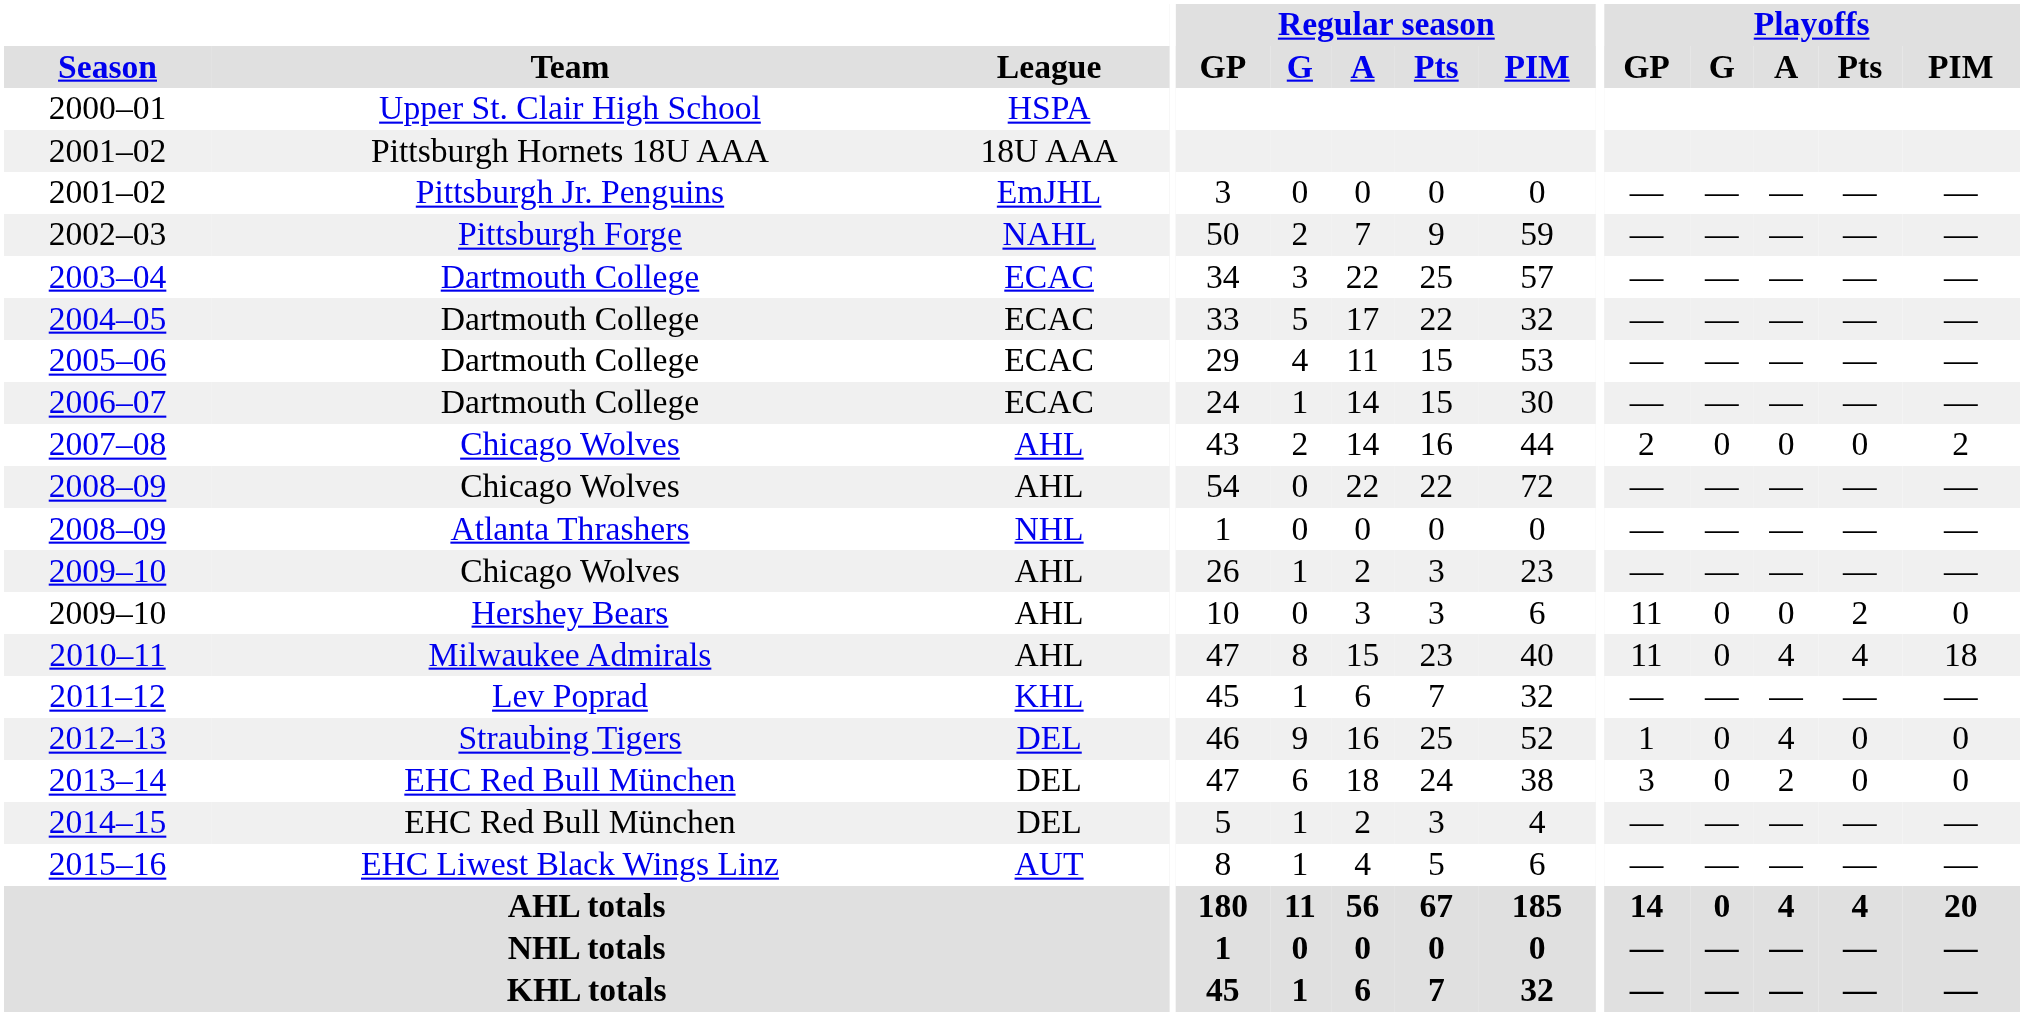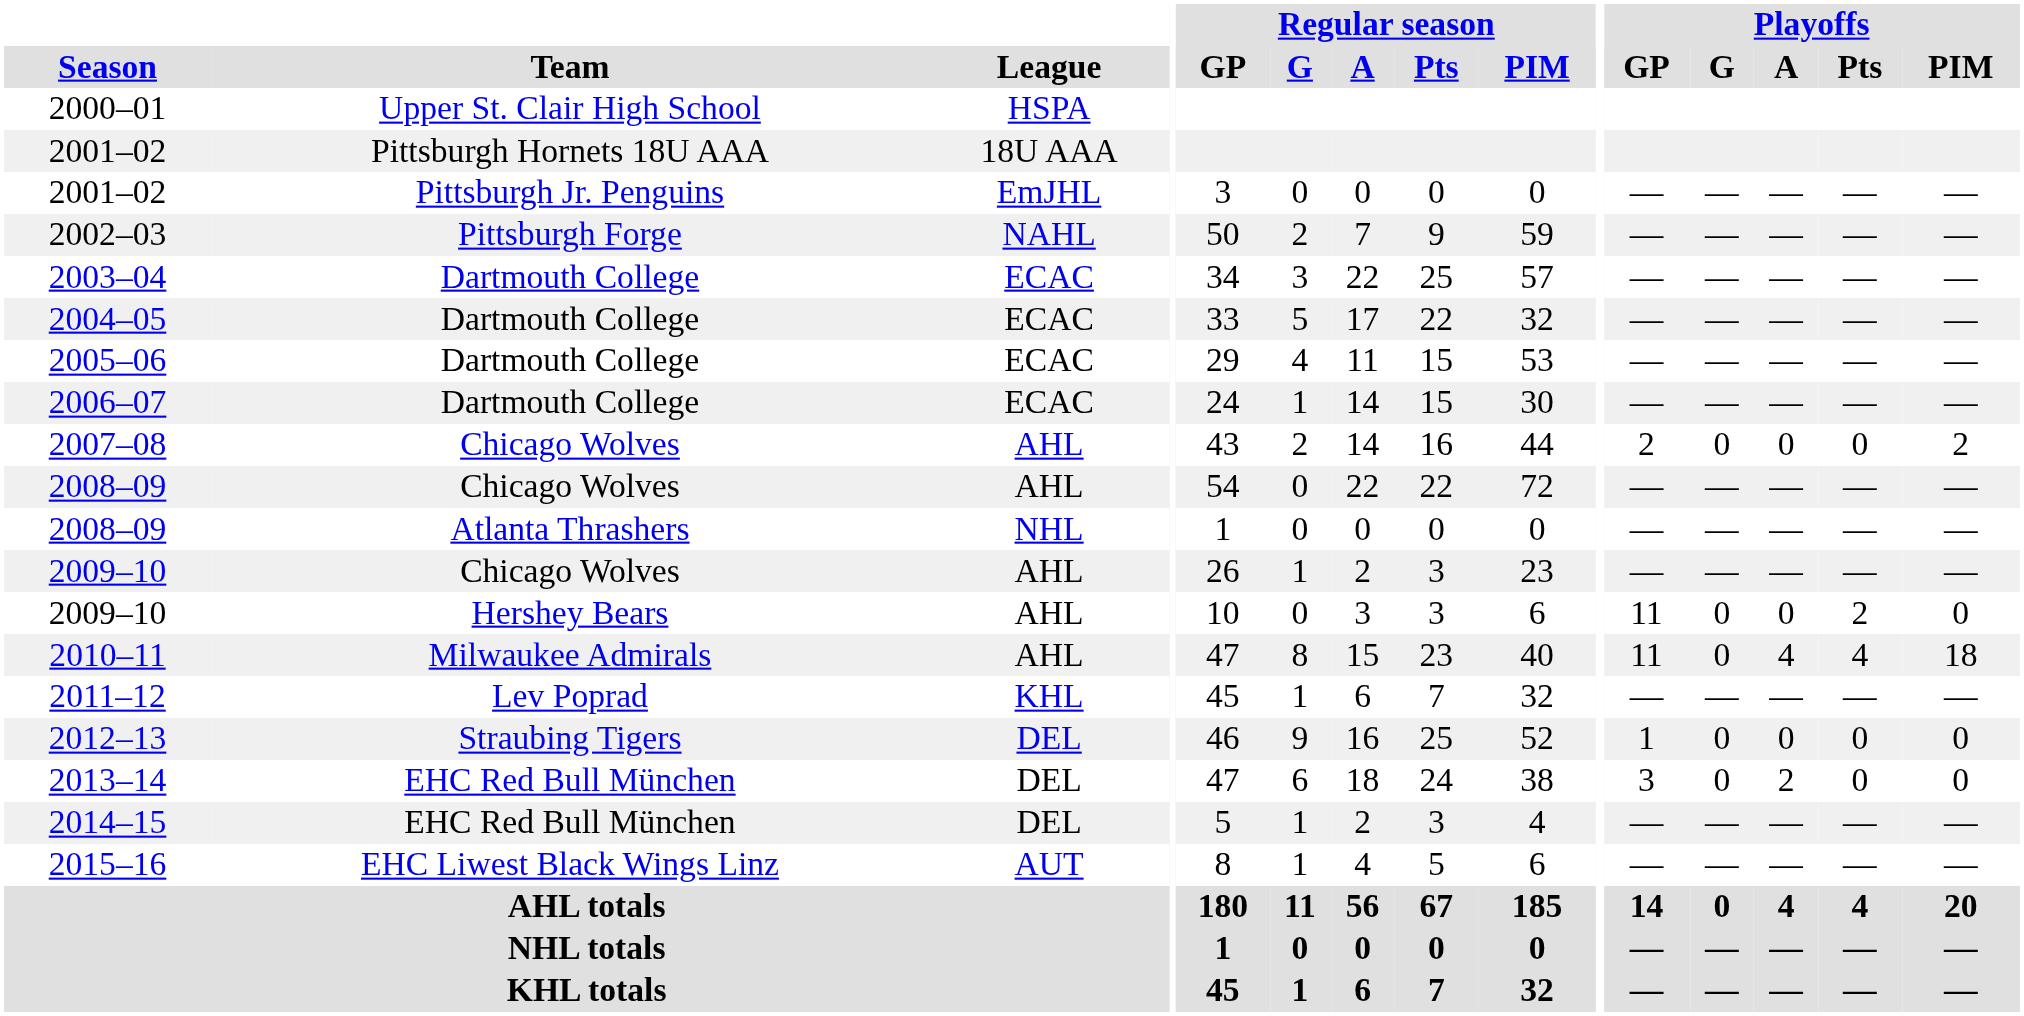 <table border="0" cellpadding="1" cellspacing="0" style="text-align:center; width:60em">
 <tr bgcolor="#e0e0e0">
 <th colspan="3"  bgcolor="#ffffff"></th>
 <th rowspan="99" bgcolor="#ffffff"></th>
 <th colspan="5"><a href='#'>Regular season</a></th>
 <th rowspan="99" bgcolor="#ffffff"></th>
 <th colspan="5"><a href='#'>Playoffs</a></th>
 </tr>
 <tr bgcolor="#e0e0e0">
 <th><a href='#'>Season</a></th>
 <th>Team</th>
 <th>League</th>
 <th>GP</th>
 <th><a href='#'>G</a></th>
 <th><a href='#'>A</a></th>
 <th><a href='#'>Pts</a></th>
 <th><a href='#'>PIM</a></th>
 <th>GP</th>
 <th>G</th>
 <th>A</th>
 <th>Pts</th>
 <th>PIM</th>
 </tr>
 <tr>
 <td>2000–01</td>
 <td><a href='#'>Upper St. Clair High School</a></td>
 <td><a href='#'>HSPA</a></td>
 </tr>
 <tr bgcolor="#f0f0f0">
 <td>2001–02</td>
 <td>Pittsburgh Hornets 18U AAA</td>
 <td>18U AAA</td>
 <td></td>
 <td></td>
 <td></td>
 <td></td>
 <td></td>
 <td></td>
 <td></td>
 <td></td>
 <td></td>
 <td></td>
 </tr>
 <tr>
 <td>2001–02</td>
 <td><a href='#'>Pittsburgh Jr. Penguins</a></td>
 <td><a href='#'>EmJHL</a></td>
 <td>3</td>
 <td>0</td>
 <td>0</td>
 <td>0</td>
 <td>0</td>
 <td>—</td>
 <td>—</td>
 <td>—</td>
 <td>—</td>
 <td>—</td>
 </tr>
 <tr bgcolor="#f0f0f0">
 <td>2002–03</td>
 <td><a href='#'>Pittsburgh Forge</a></td>
 <td><a href='#'>NAHL</a></td>
 <td>50</td>
 <td>2</td>
 <td>7</td>
 <td>9</td>
 <td>59</td>
 <td>—</td>
 <td>—</td>
 <td>—</td>
 <td>—</td>
 <td>—</td>
 </tr>
 <tr>
 <td><a href='#'>2003–04</a></td>
 <td><a href='#'>Dartmouth College</a></td>
 <td><a href='#'>ECAC</a></td>
 <td>34</td>
 <td>3</td>
 <td>22</td>
 <td>25</td>
 <td>57</td>
 <td>—</td>
 <td>—</td>
 <td>—</td>
 <td>—</td>
 <td>—</td>
 </tr>
 <tr bgcolor="#f0f0f0">
 <td><a href='#'>2004–05</a></td>
 <td>Dartmouth College</td>
 <td>ECAC</td>
 <td>33</td>
 <td>5</td>
 <td>17</td>
 <td>22</td>
 <td>32</td>
 <td>—</td>
 <td>—</td>
 <td>—</td>
 <td>—</td>
 <td>—</td>
 </tr>
 <tr>
 <td><a href='#'>2005–06</a></td>
 <td>Dartmouth College</td>
 <td>ECAC</td>
 <td>29</td>
 <td>4</td>
 <td>11</td>
 <td>15</td>
 <td>53</td>
 <td>—</td>
 <td>—</td>
 <td>—</td>
 <td>—</td>
 <td>—</td>
 </tr>
 <tr bgcolor="#f0f0f0">
 <td><a href='#'>2006–07</a></td>
 <td>Dartmouth College</td>
 <td>ECAC</td>
 <td>24</td>
 <td>1</td>
 <td>14</td>
 <td>15</td>
 <td>30</td>
 <td>—</td>
 <td>—</td>
 <td>—</td>
 <td>—</td>
 <td>—</td>
 </tr>
 <tr>
 <td><a href='#'>2007–08</a></td>
 <td><a href='#'>Chicago Wolves</a></td>
 <td><a href='#'>AHL</a></td>
 <td>43</td>
 <td>2</td>
 <td>14</td>
 <td>16</td>
 <td>44</td>
 <td>2</td>
 <td>0</td>
 <td>0</td>
 <td>0</td>
 <td>2</td>
 </tr>
 <tr bgcolor="#f0f0f0">
 <td><a href='#'>2008–09</a></td>
 <td>Chicago Wolves</td>
 <td>AHL</td>
 <td>54</td>
 <td>0</td>
 <td>22</td>
 <td>22</td>
 <td>72</td>
 <td>—</td>
 <td>—</td>
 <td>—</td>
 <td>—</td>
 <td>—</td>
 </tr>
 <tr>
 <td><a href='#'>2008–09</a></td>
 <td><a href='#'>Atlanta Thrashers</a></td>
 <td><a href='#'>NHL</a></td>
 <td>1</td>
 <td>0</td>
 <td>0</td>
 <td>0</td>
 <td>0</td>
 <td>—</td>
 <td>—</td>
 <td>—</td>
 <td>—</td>
 <td>—</td>
 </tr>
 <tr bgcolor="#f0f0f0">
 <td><a href='#'>2009–10</a></td>
 <td>Chicago Wolves</td>
 <td>AHL</td>
 <td>26</td>
 <td>1</td>
 <td>2</td>
 <td>3</td>
 <td>23</td>
 <td>—</td>
 <td>—</td>
 <td>—</td>
 <td>—</td>
 <td>—</td>
 </tr>
 <tr>
 <td>2009–10</td>
 <td><a href='#'>Hershey Bears</a></td>
 <td>AHL</td>
 <td>10</td>
 <td>0</td>
 <td>3</td>
 <td>3</td>
 <td>6</td>
 <td>11</td>
 <td>0</td>
 <td>0</td>
 <td>2</td>
 <td>0</td>
 </tr>
 <tr bgcolor="#f0f0f0">
 <td><a href='#'>2010–11</a></td>
 <td><a href='#'>Milwaukee Admirals</a></td>
 <td>AHL</td>
 <td>47</td>
 <td>8</td>
 <td>15</td>
 <td>23</td>
 <td>40</td>
 <td>11</td>
 <td>0</td>
 <td>4</td>
 <td>4</td>
 <td>18</td>
 </tr>
 <tr>
 <td><a href='#'>2011–12</a></td>
 <td><a href='#'>Lev Poprad</a></td>
 <td><a href='#'>KHL</a></td>
 <td>45</td>
 <td>1</td>
 <td>6</td>
 <td>7</td>
 <td>32</td>
 <td>—</td>
 <td>—</td>
 <td>—</td>
 <td>—</td>
 <td>—</td>
 </tr>
 <tr bgcolor="#f0f0f0">
 <td><a href='#'>2012–13</a></td>
 <td><a href='#'>Straubing Tigers</a></td>
 <td><a href='#'>DEL</a></td>
 <td>46</td>
 <td>9</td>
 <td>16</td>
 <td>25</td>
 <td>52</td>
 <td>1</td>
 <td>0</td>
-<td>4</td>
+<td>0</td>
 <td>0</td>
 <td>0</td>
 </tr>
 <tr>
 <td><a href='#'>2013–14</a></td>
 <td><a href='#'>EHC Red Bull München</a></td>
 <td>DEL</td>
 <td>47</td>
 <td>6</td>
 <td>18</td>
 <td>24</td>
 <td>38</td>
 <td>3</td>
 <td>0</td>
 <td>2</td>
 <td>0</td>
 <td>0</td>
 </tr>
 <tr bgcolor="#f0f0f0">
 <td><a href='#'>2014–15</a></td>
 <td>EHC Red Bull München</td>
 <td>DEL</td>
 <td>5</td>
 <td>1</td>
 <td>2</td>
 <td>3</td>
 <td>4</td>
 <td>—</td>
 <td>—</td>
 <td>—</td>
 <td>—</td>
 <td>—</td>
 </tr>
 <tr>
 <td><a href='#'>2015–16</a></td>
 <td><a href='#'>EHC Liwest Black Wings Linz</a></td>
 <td><a href='#'>AUT</a></td>
 <td>8</td>
 <td>1</td>
 <td>4</td>
 <td>5</td>
 <td>6</td>
 <td>—</td>
 <td>—</td>
 <td>—</td>
 <td>—</td>
 <td>—</td>
 </tr>
 <tr bgcolor="#e0e0e0">
 <th colspan="3">AHL totals</th>
 <th>180</th>
 <th>11</th>
 <th>56</th>
 <th>67</th>
 <th>185</th>
 <th>14</th>
 <th>0</th>
 <th>4</th>
 <th>4</th>
 <th>20</th>
 </tr>
 <tr bgcolor="#e0e0e0">
 <th colspan="3">NHL totals</th>
 <th>1</th>
 <th>0</th>
 <th>0</th>
 <th>0</th>
 <th>0</th>
 <th>—</th>
 <th>—</th>
 <th>—</th>
 <th>—</th>
 <th>—</th>
 </tr>
 <tr bgcolor="#e0e0e0">
 <th colspan="3">KHL totals</th>
 <th>45</th>
 <th>1</th>
 <th>6</th>
 <th>7</th>
 <th>32</th>
 <th>—</th>
 <th>—</th>
 <th>—</th>
 <th>—</th>
 <th>—</th>
 </tr>
 </table>
